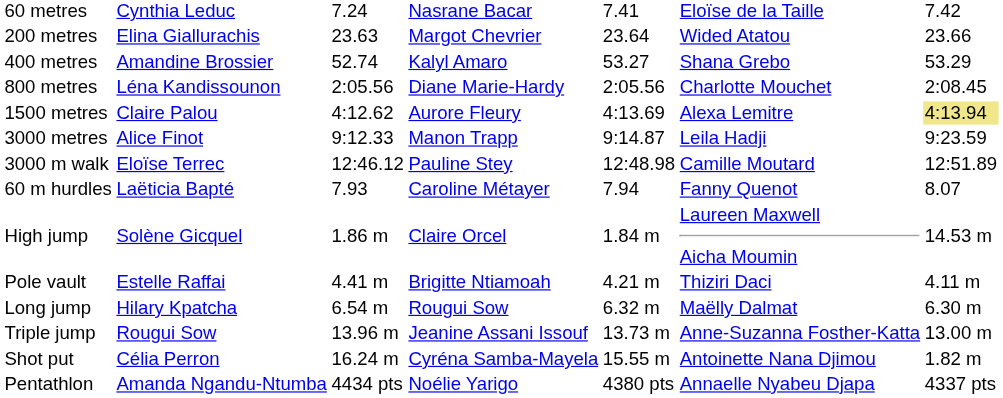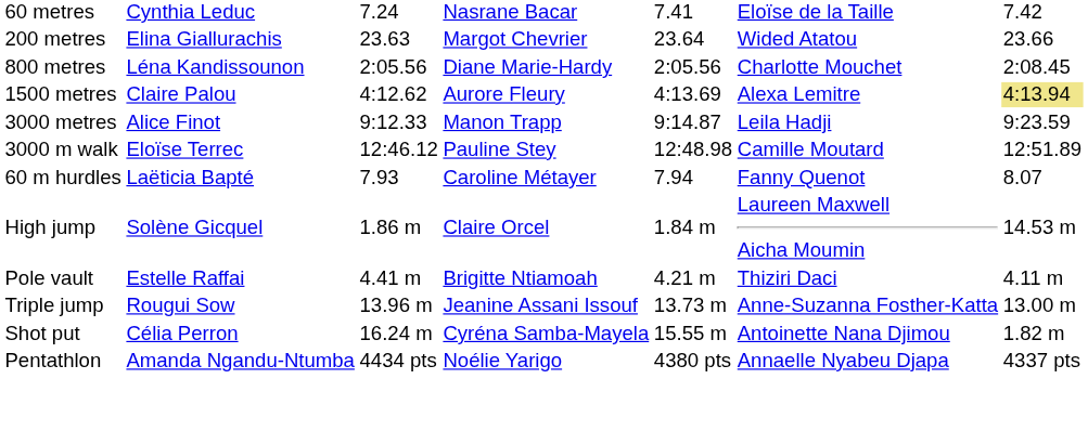 <table>
 <tr>
 <td>60 metres</td>
 <td><a href='#'>Cynthia Leduc</a></td>
 <td>7.24</td>
 <td><a href='#'>Nasrane Bacar</a></td>
 <td>7.41</td>
 <td><a href='#'>Eloïse de la Taille</a></td>
 <td>7.42</td>
 </tr>
 <tr>
 <td>200 metres</td>
 <td><a href='#'>Elina Giallurachis</a></td>
 <td>23.63</td>
 <td><a href='#'>Margot Chevrier</a></td>
 <td>23.64</td>
 <td><a href='#'>Wided Atatou</a></td>
 <td>23.66</td>
-</tr>
-<tr>
-<td>400 metres</td>
-<td><a href='#'>Amandine Brossier</a></td>
-<td>52.74</td>
-<td><a href='#'>Kalyl Amaro</a></td>
-<td>53.27</td>
-<td><a href='#'>Shana Grebo</a></td>
-<td>53.29</td>
 </tr>
 <tr>
 <td>800 metres</td>
 <td><a href='#'>Léna Kandissounon</a></td>
 <td>2:05.56</td>
 <td><a href='#'>Diane Marie-Hardy</a></td>
 <td>2:05.56</td>
 <td><a href='#'>Charlotte Mouchet</a></td>
 <td>2:08.45</td>
 </tr>
 <tr>
 <td>1500 metres</td>
 <td><a href='#'>Claire Palou</a></td>
 <td>4:12.62</td>
 <td><a href='#'>Aurore Fleury</a></td>
 <td>4:13.69</td>
 <td><a href='#'>Alexa Lemitre</a></td>
 <td style="background: khaki;">4:13.94</td>
 </tr>
 <tr>
 <td>3000 metres</td>
 <td><a href='#'>Alice Finot</a></td>
 <td>9:12.33</td>
 <td><a href='#'>Manon Trapp</a></td>
 <td>9:14.87</td>
 <td><a href='#'>Leila Hadji</a></td>
 <td>9:23.59</td>
 </tr>
 <tr>
 <td>3000 m walk</td>
 <td><a href='#'>Eloïse Terrec</a></td>
 <td>12:46.12</td>
 <td><a href='#'>Pauline Stey</a></td>
 <td>12:48.98</td>
 <td><a href='#'>Camille Moutard</a></td>
 <td>12:51.89</td>
 </tr>
 <tr>
 <td>60 m hurdles</td>
 <td><a href='#'>Laëticia Bapté</a></td>
 <td>7.93</td>
 <td><a href='#'>Caroline Métayer</a></td>
 <td>7.94</td>
 <td><a href='#'>Fanny Quenot</a></td>
 <td>8.07</td>
 </tr>
 <tr>
 <td>High jump</td>
 <td><a href='#'>Solène Gicquel</a></td>
 <td>1.86 m</td>
 <td><a href='#'>Claire Orcel</a></td>
 <td>1.84 m</td>
 <td><a href='#'>Laureen Maxwell</a><hr><a href='#'>Aicha Moumin</a></td>
 <td>14.53 m</td>
 </tr>
 <tr>
 <td>Pole vault</td>
 <td><a href='#'>Estelle Raffai</a></td>
 <td>4.41 m</td>
 <td><a href='#'>Brigitte Ntiamoah</a></td>
 <td>4.21 m</td>
 <td><a href='#'>Thiziri Daci</a></td>
 <td>4.11 m</td>
 </tr>
 <tr>
-<td>Long jump</td>
-<td><a href='#'>Hilary Kpatcha</a></td>
-<td>6.54 m</td>
-<td><a href='#'>Rougui Sow</a></td>
-<td>6.32 m</td>
-<td><a href='#'>Maëlly Dalmat</a></td>
-<td>6.30 m</td>
-</tr>
-<tr>
 <td>Triple jump</td>
 <td><a href='#'>Rougui Sow</a></td>
 <td>13.96 m</td>
 <td><a href='#'>Jeanine Assani Issouf</a></td>
 <td>13.73 m</td>
 <td><a href='#'>Anne-Suzanna Fosther-Katta</a></td>
 <td>13.00 m</td>
 </tr>
 <tr>
 <td>Shot put</td>
 <td><a href='#'>Célia Perron</a></td>
 <td>16.24 m</td>
 <td><a href='#'>Cyréna Samba-Mayela</a></td>
 <td>15.55 m</td>
 <td><a href='#'>Antoinette Nana Djimou</a></td>
 <td>1.82 m</td>
 </tr>
 <tr>
 <td>Pentathlon</td>
 <td><a href='#'>Amanda Ngandu-Ntumba</a></td>
 <td>4434 pts</td>
 <td><a href='#'>Noélie Yarigo</a></td>
 <td>4380 pts</td>
 <td><a href='#'>Annaelle Nyabeu Djapa</a></td>
 <td>4337 pts</td>
 </tr>
 </table>
